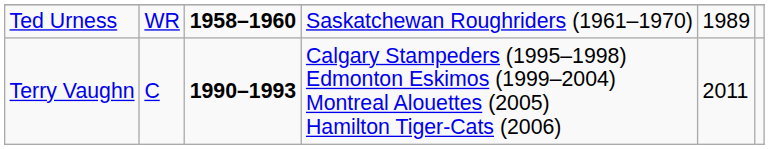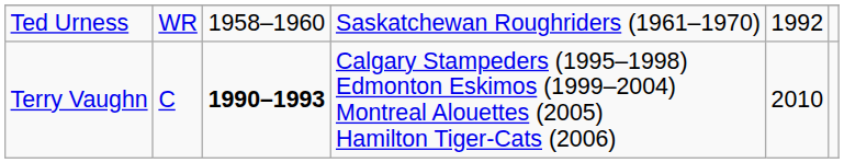 <table class="wikitable">
 <tr>
 </tr>
 <tr>
 <td><a href='#'>Ted Urness</a></td>
 <td><a href='#'>WR</a></td>
-<td><strong>1958–1960</strong></td>
+<td>1958–1960</td>
 <td><a href='#'>Saskatchewan Roughriders</a> (1961–1970)</td>
-<td>1989</td>
+<td>1992</td>
 <td></td>
 </tr>
 <tr>
 <td><a href='#'>Terry Vaughn</a></td>
 <td><a href='#'>C</a></td>
 <td><strong>1990–1993</strong></td>
 <td><a href='#'>Calgary Stampeders</a> (1995–1998)<br><a href='#'>Edmonton Eskimos</a> (1999–2004)<br><a href='#'>Montreal Alouettes</a> (2005)<br><a href='#'>Hamilton Tiger-Cats</a> (2006)</td>
-<td>2011</td>
+<td>2010</td>
 <td></td>
 </tr>
 </table>
